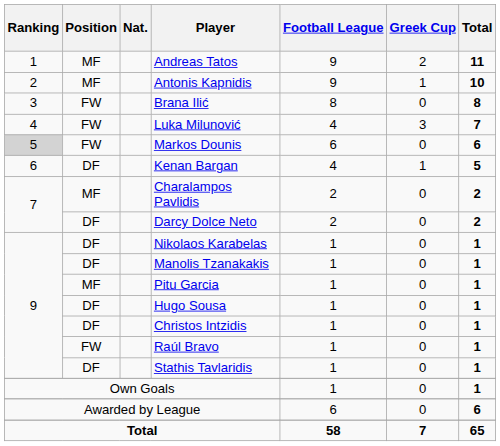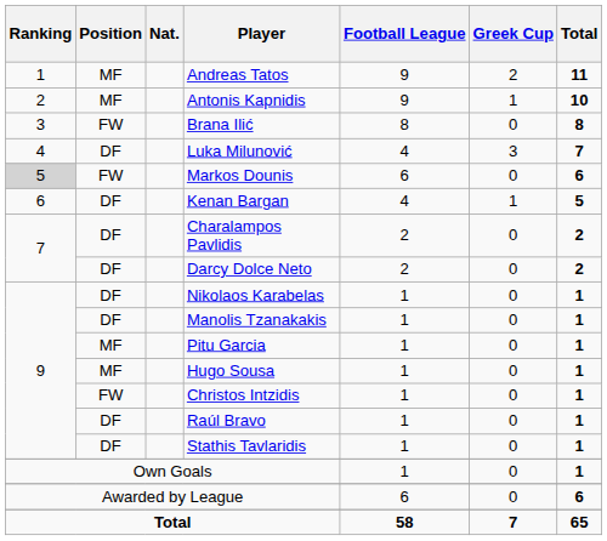 <table class="wikitable sortable" style="text-align:center">
 <tr>
 <th height=50>Ranking</th>
 <th height=50>Position</th>
 <th height=50>Nat.</th>
 <th width=150>Player</th>
 <th height=50><a href='#'>Football League</a></th>
 <th height=50><a href='#'>Greek Cup</a></th>
 <th height=50><strong>Total</strong></th>
 </tr>
 <tr>
 <td>1</td>
 <td>MF</td>
 <td></td>
 <td align="left"><a href='#'>Andreas Tatos</a></td>
 <td>9</td>
 <td>2</td>
 <td><strong>11</strong></td>
 </tr>
 <tr>
 <td>2</td>
 <td>MF</td>
 <td></td>
 <td align="left"><a href='#'>Antonis Kapnidis</a></td>
 <td>9</td>
 <td>1</td>
 <td><strong>10</strong></td>
 </tr>
 <tr>
 <td>3</td>
 <td>FW</td>
 <td></td>
 <td align="left"><a href='#'>Brana Ilić</a></td>
 <td>8</td>
 <td>0</td>
 <td><strong>8</strong></td>
 </tr>
 <tr>
 <td>4</td>
-<td>FW</td>
+<td>DF</td>
 <td></td>
 <td align="left"><a href='#'>Luka Milunović</a></td>
 <td>4</td>
 <td>3</td>
 <td><strong>7</strong></td>
 </tr>
 <tr>
 <td style="background: lightgrey;">5</td>
 <td>FW</td>
 <td></td>
 <td align="left"><a href='#'>Markos Dounis</a></td>
 <td>6</td>
 <td>0</td>
 <td><strong>6</strong></td>
 </tr>
 <tr>
 <td>6</td>
 <td>DF</td>
 <td></td>
 <td align="left"><a href='#'>Kenan Bargan</a></td>
 <td>4</td>
 <td>1</td>
 <td><strong>5</strong></td>
 </tr>
 <tr>
 <td rowspan=2>7</td>
-<td>MF</td>
+<td>DF</td>
 <td></td>
 <td align="left"><a href='#'>Charalampos Pavlidis</a></td>
 <td>2</td>
 <td>0</td>
 <td><strong>2</strong></td>
 </tr>
 <tr>
 <td>DF</td>
 <td></td>
 <td align="left"><a href='#'>Darcy Dolce Neto</a></td>
 <td>2</td>
 <td>0</td>
 <td><strong>2</strong></td>
 </tr>
 <tr>
 <td rowspan=7>9</td>
 <td>DF</td>
 <td></td>
 <td align="left"><a href='#'>Nikolaos Karabelas</a></td>
 <td>1</td>
 <td>0</td>
 <td><strong>1</strong></td>
 </tr>
 <tr>
 <td>DF</td>
 <td></td>
 <td align="left"><a href='#'>Manolis Tzanakakis</a></td>
 <td>1</td>
 <td>0</td>
 <td><strong>1</strong></td>
 </tr>
 <tr>
 <td>MF</td>
 <td></td>
 <td align="left"><a href='#'>Pitu Garcia</a></td>
 <td>1</td>
 <td>0</td>
 <td><strong>1</strong></td>
 </tr>
 <tr>
-<td>DF</td>
+<td>MF</td>
 <td></td>
 <td align="left"><a href='#'>Hugo Sousa</a></td>
 <td>1</td>
 <td>0</td>
 <td><strong>1</strong></td>
 </tr>
 <tr>
-<td>DF</td>
+<td>FW</td>
 <td></td>
 <td align="left"><a href='#'>Christos Intzidis</a></td>
 <td>1</td>
 <td>0</td>
 <td><strong>1</strong></td>
 </tr>
 <tr>
-<td>FW</td>
+<td>DF</td>
 <td></td>
 <td align="left"><a href='#'>Raúl Bravo</a></td>
 <td>1</td>
 <td>0</td>
 <td><strong>1</strong></td>
 </tr>
 <tr>
 <td>DF</td>
 <td></td>
 <td align="left"><a href='#'>Stathis Tavlaridis</a></td>
 <td>1</td>
 <td>0</td>
 <td><strong>1</strong></td>
 </tr>
 <tr>
 </tr>
 <tr class="sortbottom">
 <td colspan="4">Own Goals</td>
 <td>1</td>
 <td>0</td>
 <td><strong>1</strong></td>
 </tr>
 <tr>
 </tr>
 <tr class="sortbottom">
 <td colspan="4">Awarded by League</td>
 <td>6</td>
 <td>0</td>
 <td><strong>6</strong></td>
 </tr>
 <tr>
 </tr>
 <tr class="sortbottom">
 <td colspan="4"><strong>Total</strong></td>
 <td><strong>58</strong></td>
 <td><strong>7</strong></td>
 <td><strong>65</strong></td>
 </tr>
 </table>
